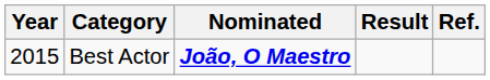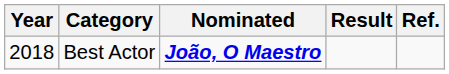 <table class="wikitable">
 <tr>
 <th>Year</th>
 <th>Category</th>
 <th>Nominated</th>
 <th>Result</th>
 <th>Ref.</th>
 </tr>
 <tr>
-<td>2015</td>
+<td>2018</td>
 <td>Best Actor</td>
 <td style="text-align:center;"><strong><em><a href='#'>João, O Maestro</a></em></strong></td>
 <td></td>
 <td></td>
 </tr>
 </table>
